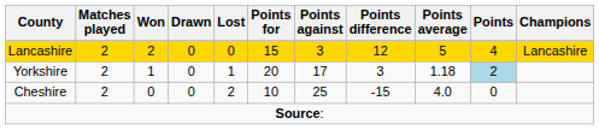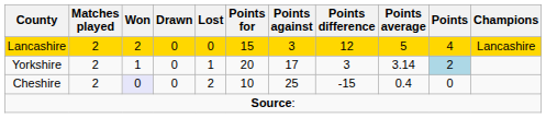 <table class="wikitable plainrowheaders" style="text-align: center; width: 60%">
 <tr>
 <th scope="col" style="width: 5%;">County</th>
 <th scope="col" style="width: 5%;">Matches played</th>
 <th scope="col" style="width: 5%;">Won</th>
 <th scope="col" style="width: 5%;">Drawn</th>
 <th scope="col" style="width: 5%;">Lost</th>
 <th scope="col" style="width: 5%;">Points for</th>
 <th scope="col" style="width: 5%;">Points against</th>
 <th scope="col" style="width: 5%;">Points difference</th>
 <th scope="col" style="width: 5%;">Points average</th>
 <th scope="col" style="width: 5%;">Points</th>
 <th scope="col" style="width: 15%;">Champions</th>
 </tr>
 <tr style="background: gold;">
 <td>Lancashire</td>
 <td>2</td>
 <td>2</td>
 <td>0</td>
 <td>0</td>
 <td>15</td>
 <td>3</td>
 <td>12</td>
 <td>5</td>
 <td>4</td>
 <td>Lancashire</td>
 </tr>
 <tr>
 <td>Yorkshire</td>
 <td>2</td>
 <td>1</td>
 <td>0</td>
 <td>1</td>
 <td>20</td>
 <td>17</td>
 <td>3</td>
-<td>1.18</td>
+<td>3.14</td>
 <td style="background: lightblue;">2</td>
 <td></td>
 </tr>
 <tr>
 <td>Cheshire</td>
 <td>2</td>
-<td>0</td>
+<td style="background: lavender;">0</td>
 <td>0</td>
 <td>2</td>
 <td>10</td>
 <td>25</td>
 <td>-15</td>
-<td>4.0</td>
+<td>0.4</td>
 <td>0</td>
 <td></td>
 </tr>
 <tr>
 <td colspan="11"><strong>Source</strong>:</td>
 </tr>
 </table>
